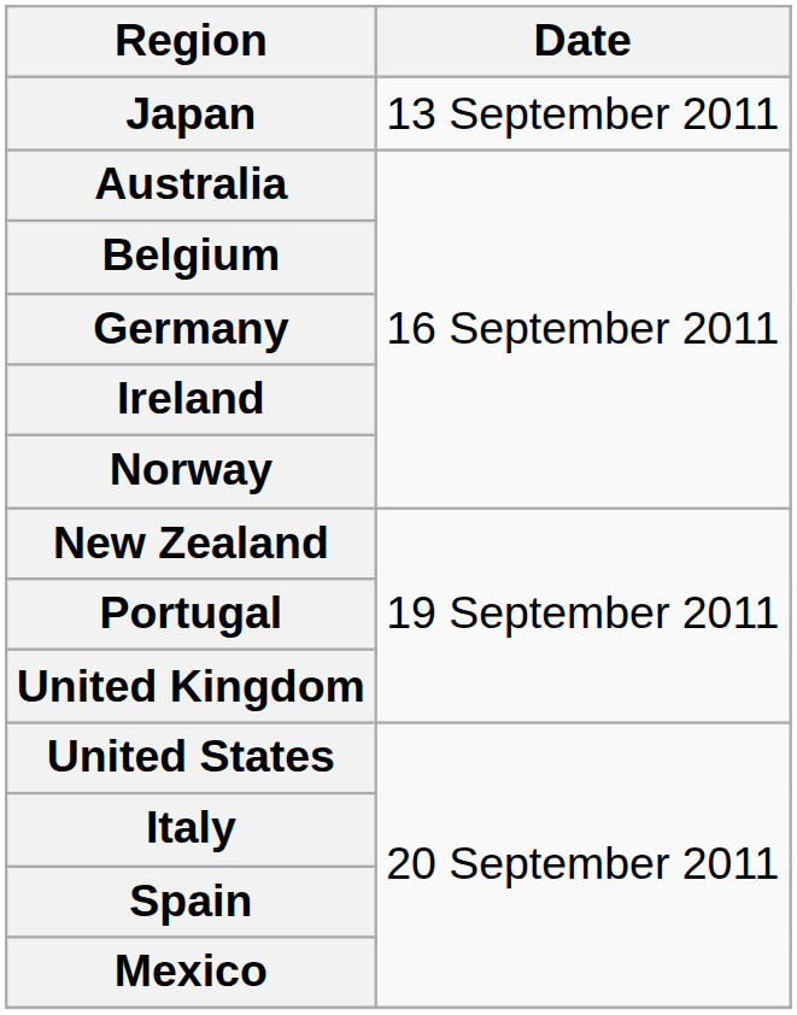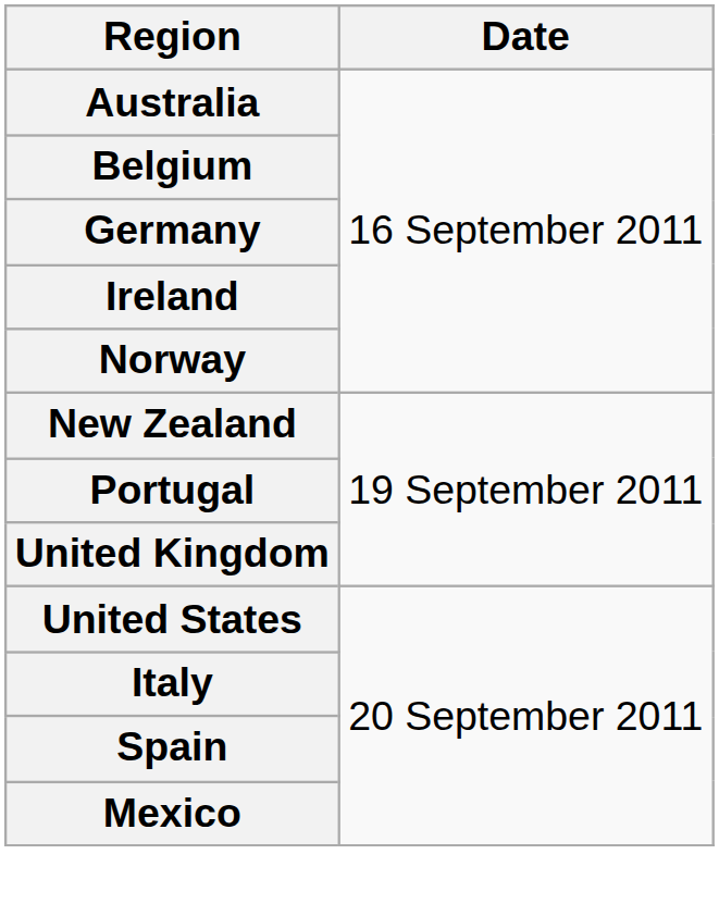 <table class="wikitable plainrowheaders">
 <tr>
 <th scope="col">Region</th>
 <th scope="col">Date</th>
-</tr>
-<tr>
-<th scope="row">Japan</th>
-<td rowspan="1">13 September 2011</td>
 </tr>
 <tr>
 <th scope="row">Australia</th>
 <td rowspan="5">16 September 2011</td>
 </tr>
 <tr>
 <th scope="row">Belgium</th>
 </tr>
 <tr>
 <th scope="row">Germany</th>
 </tr>
 <tr>
 <th scope="row">Ireland</th>
 </tr>
 <tr>
 <th scope="row">Norway</th>
 </tr>
 <tr>
 <th scope="row">New Zealand</th>
 <td rowspan="3">19 September 2011</td>
 </tr>
 <tr>
 <th scope="row">Portugal</th>
 </tr>
 <tr>
 <th scope="row">United Kingdom</th>
 </tr>
 <tr>
 <th scope="row">United States</th>
 <td rowspan="4">20 September 2011</td>
 </tr>
 <tr>
 <th scope="row">Italy</th>
 </tr>
 <tr>
 <th scope="row">Spain</th>
 </tr>
 <tr>
 <th scope="row">Mexico</th>
 </tr>
 <tr>
 </tr>
 </table>
